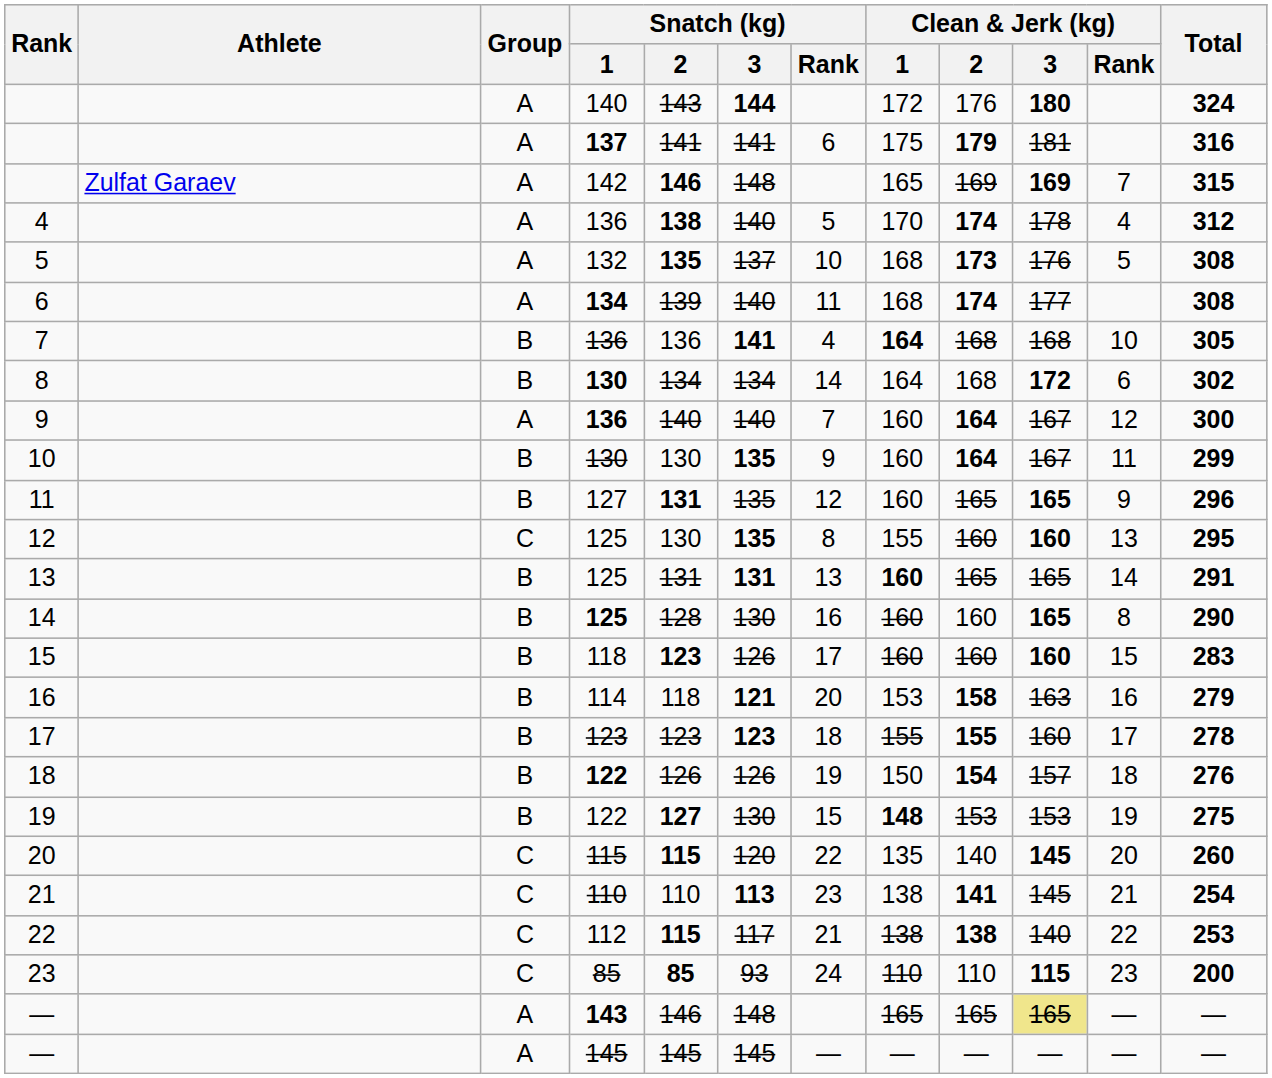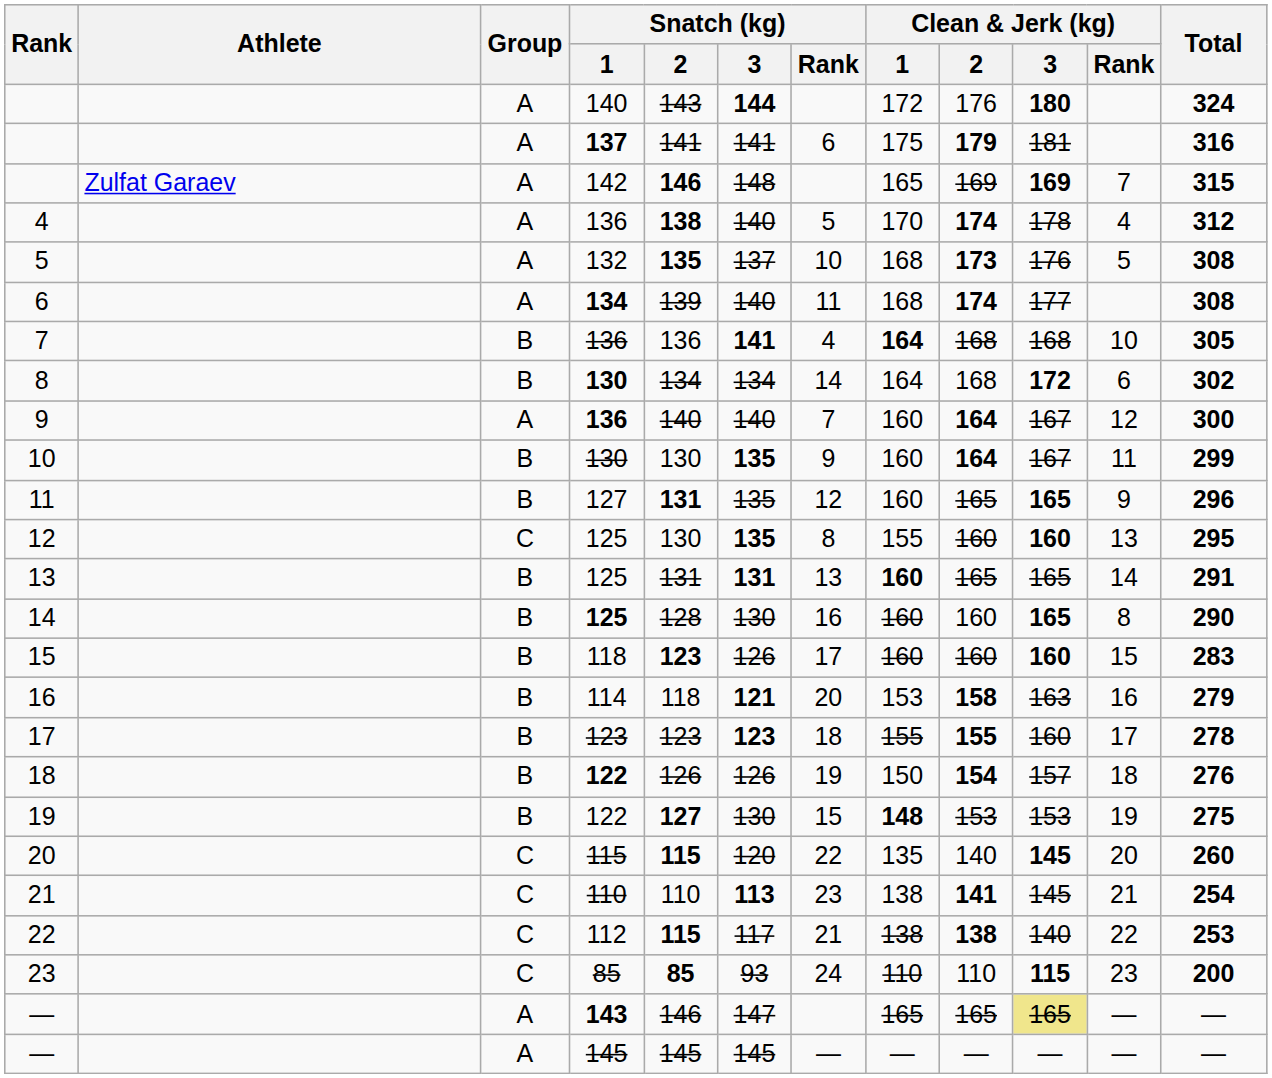 <table class = "wikitable" style="text-align:center;">
 <tr>
 <th rowspan=2 width=40>Rank</th>
 <th rowspan=2 width=250>Athlete</th>
 <th rowspan=2 width=50>Group</th>
 <th colspan=4>Snatch (kg)</th>
 <th colspan=4>Clean & Jerk (kg)</th>
 <th rowspan=2 width=60>Total</th>
 </tr>
 <tr>
 <th width=40>1</th>
 <th width=40>2</th>
 <th width=40>3</th>
 <th width=40>Rank</th>
 <th width=40>1</th>
 <th width=40>2</th>
 <th width=40>3</th>
 <th width=40>Rank</th>
 </tr>
 <tr>
 <td></td>
 <td align=left></td>
 <td>A</td>
 <td>140</td>
 <td><s>143</s></td>
 <td><strong>144</strong></td>
 <td></td>
 <td>172</td>
 <td>176</td>
 <td><strong>180</strong></td>
 <td></td>
 <td><strong>324</strong></td>
 </tr>
 <tr>
 <td></td>
 <td align=left></td>
 <td>A</td>
 <td><strong>137</strong></td>
 <td><s>141</s></td>
 <td><s>141</s></td>
 <td>6</td>
 <td>175</td>
 <td><strong>179</strong></td>
 <td><s>181</s></td>
 <td></td>
 <td><strong>316</strong></td>
 </tr>
 <tr>
 <td></td>
 <td align=left> <a href='#'>Zulfat Garaev</a> </td>
 <td>A</td>
 <td>142</td>
 <td><strong>146</strong></td>
 <td><s>148</s></td>
 <td></td>
 <td>165</td>
 <td><s>169</s></td>
 <td><strong>169</strong></td>
 <td>7</td>
 <td><strong>315</strong></td>
 </tr>
 <tr>
 <td>4</td>
 <td align=left></td>
 <td>A</td>
 <td>136</td>
 <td><strong>138</strong></td>
 <td><s>140</s></td>
 <td>5</td>
 <td>170</td>
 <td><strong>174</strong></td>
 <td><s>178</s></td>
 <td>4</td>
 <td><strong>312</strong></td>
 </tr>
 <tr>
 <td>5</td>
 <td align=left></td>
 <td>A</td>
 <td>132</td>
 <td><strong>135</strong></td>
 <td><s>137</s></td>
 <td>10</td>
 <td>168</td>
 <td><strong>173</strong></td>
 <td><s>176</s></td>
 <td>5</td>
 <td><strong>308</strong></td>
 </tr>
 <tr>
 <td>6</td>
 <td align=left></td>
 <td>A</td>
 <td><strong>134</strong></td>
 <td><s>139</s></td>
 <td><s>140</s></td>
 <td>11</td>
 <td>168</td>
 <td><strong>174</strong></td>
 <td><s>177</s></td>
 <td></td>
 <td><strong>308</strong></td>
 </tr>
 <tr>
 <td>7</td>
 <td align=left></td>
 <td>B</td>
 <td><s>136</s></td>
 <td>136</td>
 <td><strong>141</strong></td>
 <td>4</td>
 <td><strong>164</strong></td>
 <td><s>168</s></td>
 <td><s>168</s></td>
 <td>10</td>
 <td><strong>305</strong></td>
 </tr>
 <tr>
 <td>8</td>
 <td align=left></td>
 <td>B</td>
 <td><strong>130</strong></td>
 <td><s>134</s></td>
 <td><s>134</s></td>
 <td>14</td>
 <td>164</td>
 <td>168</td>
 <td><strong>172</strong></td>
 <td>6</td>
 <td><strong>302</strong></td>
 </tr>
 <tr>
 <td>9</td>
 <td align=left></td>
 <td>A</td>
 <td><strong>136</strong></td>
 <td><s>140</s></td>
 <td><s>140</s></td>
 <td>7</td>
 <td>160</td>
 <td><strong>164</strong></td>
 <td><s>167</s></td>
 <td>12</td>
 <td><strong>300</strong></td>
 </tr>
 <tr>
 <td>10</td>
 <td align=left></td>
 <td>B</td>
 <td><s>130</s></td>
 <td>130</td>
 <td><strong>135</strong></td>
 <td>9</td>
 <td>160</td>
 <td><strong>164</strong></td>
 <td><s>167</s></td>
 <td>11</td>
 <td><strong>299</strong></td>
 </tr>
 <tr>
 <td>11</td>
 <td align=left></td>
 <td>B</td>
 <td>127</td>
 <td><strong>131</strong></td>
 <td><s>135</s></td>
 <td>12</td>
 <td>160</td>
 <td><s>165</s></td>
 <td><strong>165</strong></td>
 <td>9</td>
 <td><strong>296</strong></td>
 </tr>
 <tr>
 <td>12</td>
 <td align=left></td>
 <td>C</td>
 <td>125</td>
 <td>130</td>
 <td><strong>135</strong></td>
 <td>8</td>
 <td>155</td>
 <td><s>160</s></td>
 <td><strong>160</strong></td>
 <td>13</td>
 <td><strong>295</strong></td>
 </tr>
 <tr>
 <td>13</td>
 <td align=left></td>
 <td>B</td>
 <td>125</td>
 <td><s>131</s></td>
 <td><strong>131</strong></td>
 <td>13</td>
 <td><strong>160</strong></td>
 <td><s>165</s></td>
 <td><s>165</s></td>
 <td>14</td>
 <td><strong>291</strong></td>
 </tr>
 <tr>
 <td>14</td>
 <td align=left></td>
 <td>B</td>
 <td><strong>125</strong></td>
 <td><s>128</s></td>
 <td><s>130</s></td>
 <td>16</td>
 <td><s>160</s></td>
 <td>160</td>
 <td><strong>165</strong></td>
 <td>8</td>
 <td><strong>290</strong></td>
 </tr>
 <tr>
 <td>15</td>
 <td align=left></td>
 <td>B</td>
 <td>118</td>
 <td><strong>123</strong></td>
 <td><s>126</s></td>
 <td>17</td>
 <td><s>160</s></td>
 <td><s>160</s></td>
 <td><strong>160</strong></td>
 <td>15</td>
 <td><strong>283</strong></td>
 </tr>
 <tr>
 <td>16</td>
 <td align=left></td>
 <td>B</td>
 <td>114</td>
 <td>118</td>
 <td><strong>121</strong></td>
 <td>20</td>
 <td>153</td>
 <td><strong>158</strong></td>
 <td><s>163</s></td>
 <td>16</td>
 <td><strong>279</strong></td>
 </tr>
 <tr>
 <td>17</td>
 <td align=left></td>
 <td>B</td>
 <td><s>123</s></td>
 <td><s>123</s></td>
 <td><strong>123</strong></td>
 <td>18</td>
 <td><s>155</s></td>
 <td><strong>155</strong></td>
 <td><s>160</s></td>
 <td>17</td>
 <td><strong>278</strong></td>
 </tr>
 <tr>
 <td>18</td>
 <td align=left></td>
 <td>B</td>
 <td><strong>122</strong></td>
 <td><s>126</s></td>
 <td><s>126</s></td>
 <td>19</td>
 <td>150</td>
 <td><strong>154</strong></td>
 <td><s>157</s></td>
 <td>18</td>
 <td><strong>276</strong></td>
 </tr>
 <tr>
 <td>19</td>
 <td align=left></td>
 <td>B</td>
 <td>122</td>
 <td><strong>127</strong></td>
 <td><s>130</s></td>
 <td>15</td>
 <td><strong>148</strong></td>
 <td><s>153</s></td>
 <td><s>153</s></td>
 <td>19</td>
 <td><strong>275</strong></td>
 </tr>
 <tr>
 <td>20</td>
 <td align=left></td>
 <td>C</td>
 <td><s>115</s></td>
 <td><strong>115</strong></td>
 <td><s>120</s></td>
 <td>22</td>
 <td>135</td>
 <td>140</td>
 <td><strong>145</strong></td>
 <td>20</td>
 <td><strong>260</strong></td>
 </tr>
 <tr>
 <td>21</td>
 <td align=left></td>
 <td>C</td>
 <td><s>110</s></td>
 <td>110</td>
 <td><strong>113</strong></td>
 <td>23</td>
 <td>138</td>
 <td><strong>141</strong></td>
 <td><s>145</s></td>
 <td>21</td>
 <td><strong>254</strong></td>
 </tr>
 <tr>
 <td>22</td>
 <td align=left></td>
 <td>C</td>
 <td>112</td>
 <td><strong>115</strong></td>
 <td><s>117</s></td>
 <td>21</td>
 <td><s>138</s></td>
 <td><strong>138</strong></td>
 <td><s>140</s></td>
 <td>22</td>
 <td><strong>253</strong></td>
 </tr>
 <tr>
 <td>23</td>
 <td align=left></td>
 <td>C</td>
 <td><s>85</s></td>
 <td><strong>85</strong></td>
 <td><s>93</s></td>
 <td>24</td>
 <td><s>110</s></td>
 <td>110</td>
 <td><strong>115</strong></td>
 <td>23</td>
 <td><strong>200</strong></td>
 </tr>
 <tr>
 <td>—</td>
 <td align=left></td>
 <td>A</td>
 <td><strong>143</strong></td>
 <td><s>146</s></td>
-<td><s>148</s></td>
+<td><s>147</s></td>
 <td></td>
 <td><s>165</s></td>
 <td><s>165</s></td>
 <td style="background: khaki;"><s>165</s></td>
 <td>—</td>
 <td>—</td>
 </tr>
 <tr>
 <td>—</td>
 <td align=left></td>
 <td>A</td>
 <td><s>145</s></td>
 <td><s>145</s></td>
 <td><s>145</s></td>
 <td>—</td>
 <td>—</td>
 <td>—</td>
 <td>—</td>
 <td>—</td>
 <td>—</td>
 </tr>
 </table>
